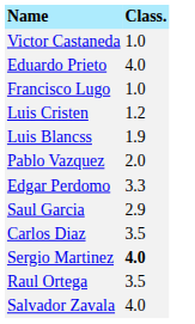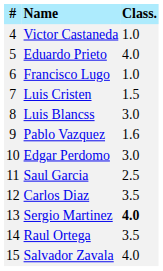 <table border=0 cellpadding=2 cellspacing=0  |- bgcolor=#F2F2F2 style="text-align:center; font-size:90%;">
 <tr bgcolor=#ADEBFD>
+<th>#</th>
 <th align=left>Name</th>
 <th align=left>Class.</th>
 </tr>
 <tr>
+<td>4</td>
 <td align=left><a href='#'>Victor Castaneda</a></td>
 <td align=left>1.0</td>
 </tr>
 <tr>
+<td>5</td>
 <td align=left><a href='#'>Eduardo Prieto</a></td>
 <td align=left>4.0</td>
 </tr>
 <tr>
+<td>6</td>
 <td align=left><a href='#'>Francisco Lugo</a></td>
 <td align=left>1.0</td>
 </tr>
 <tr>
+<td>7</td>
 <td align=left><a href='#'>Luis Cristen</a></td>
-<td align=left>1.2</td>
+<td align=left>1.5</td>
 </tr>
 <tr>
+<td>8</td>
 <td align=left><a href='#'>Luis Blancss</a></td>
-<td align=left>1.9</td>
+<td align=left>3.0</td>
 </tr>
 <tr>
+<td>9</td>
 <td align=left><a href='#'>Pablo Vazquez</a></td>
-<td align=left>2.0</td>
+<td align=left>1.6</td>
 </tr>
 <tr>
+<td>10</td>
 <td align=left><a href='#'>Edgar Perdomo</a></td>
-<td align=left>3.3</td>
+<td align=left>3.0</td>
 </tr>
 <tr>
+<td>11</td>
 <td align=left><a href='#'>Saul Garcia</a></td>
-<td align=left>2.9</td>
+<td align=left>2.5</td>
 </tr>
 <tr>
+<td>12</td>
 <td align=left><a href='#'>Carlos Diaz</a></td>
 <td align=left>3.5</td>
 </tr>
 <tr>
+<td>13</td>
 <td align=left><a href='#'>Sergio Martinez</a></td>
 <td align=left><strong>4.0</strong></td>
 </tr>
 <tr>
+<td>14</td>
 <td align=left><a href='#'>Raul Ortega</a></td>
 <td align=left>3.5</td>
 </tr>
 <tr>
+<td>15</td>
 <td align=left><a href='#'>Salvador Zavala</a></td>
 <td align=left>4.0</td>
 </tr>
 </table>
